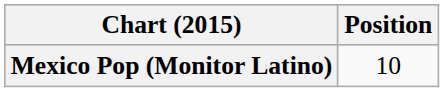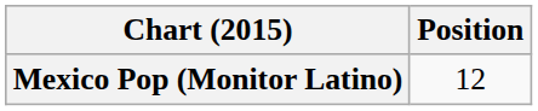 <table class="wikitable plainrowheaders" style="text-align:center">
 <tr>
 <th>Chart (2015)</th>
 <th>Position</th>
 </tr>
 <tr>
 <th scope="row">Mexico Pop (Monitor Latino)</th>
-<td>10</td>
+<td>12</td>
 </tr>
 </table>
